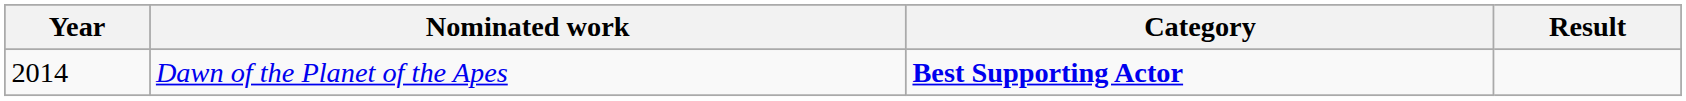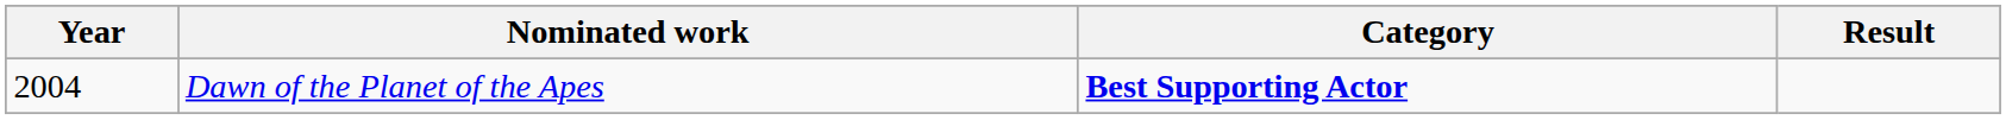 <table width="75%" class="wikitable">
 <tr>
 <th>Year</th>
 <th>Nominated work</th>
 <th>Category</th>
 <th>Result</th>
 </tr>
 <tr>
-<td>2014</td>
+<td>2004</td>
 <td><em><a href='#'>Dawn of the Planet of the Apes</a></em></td>
 <td><strong><a href='#'>Best Supporting Actor</a></strong></td>
 <td></td>
 </tr>
 </table>
